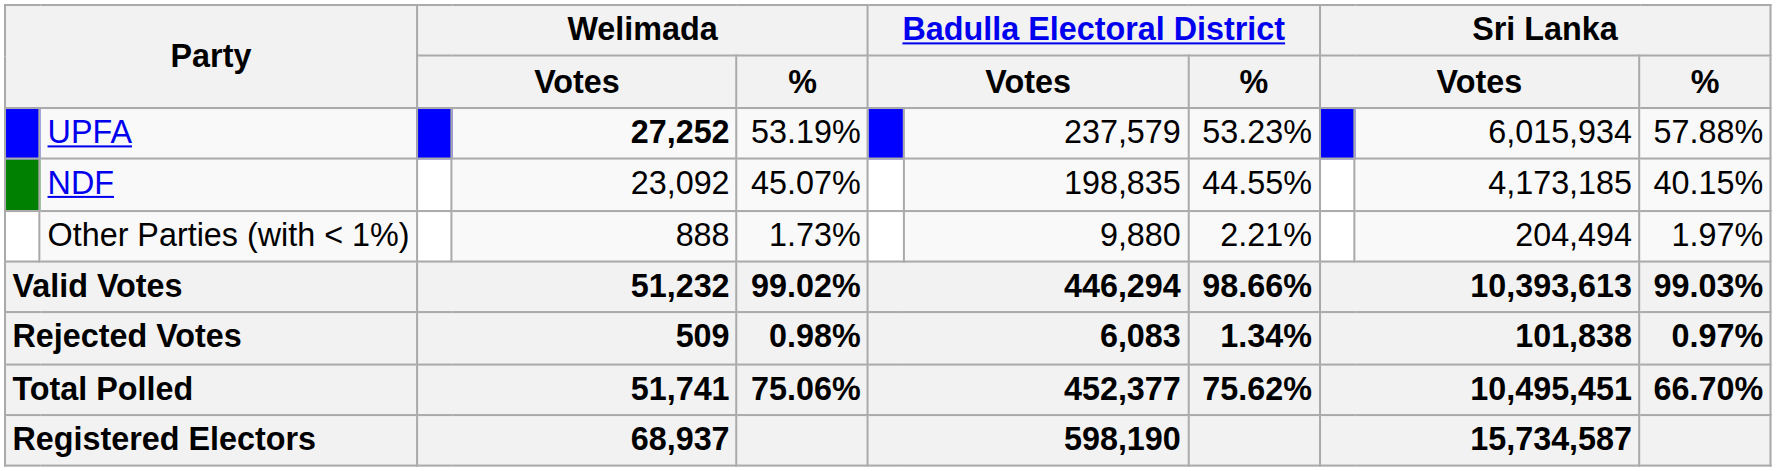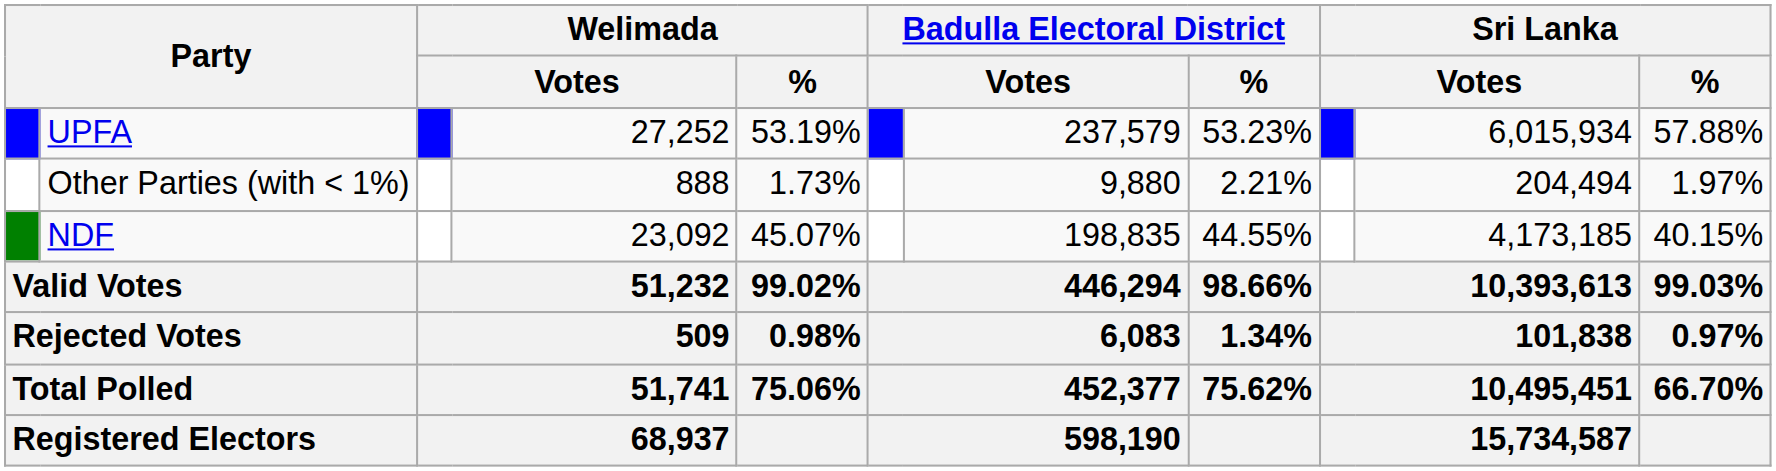 <table class="wikitable">
 <tr>
 <th colspan="2" width="144px"rowspan="2">Party</th>
 <th colspan="3" width="216px">Welimada</th>
 <th colspan="3" width="216px"><a href='#'>Badulla Electoral District</a></th>
 <th colspan="3" width="216px">Sri Lanka</th>
 </tr>
 <tr>
 <th colspan="2" width="144px">Votes</th>
 <th>%</th>
 <th colspan="2" width="144px">Votes</th>
 <th>%</th>
 <th colspan="2" width="144px">Votes</th>
 <th>%</th>
 </tr>
 <tr>
 <td style="background-color:blue;" width="10px"></td>
 <td style="text-align:left;"><a href='#'>UPFA</a></td>
 <td style="background-color:blue;" width="10px"></td>
-<td style="text-align:right;"><strong>27,252</strong></td>
+<td style="text-align:right;">27,252</td>
 <td style="text-align:right;">53.19%</td>
 <td style="background-color:blue;" width="10px"></td>
 <td style="text-align:right;">237,579</td>
 <td style="text-align:right;">53.23%</td>
 <td style="background-color:blue;" width="10px"></td>
 <td style="text-align:right;">6,015,934</td>
 <td style="text-align:right;">57.88%</td>
+</tr>
+<tr>
+<td style="background-color:white;" width="10px"></td>
+<td style="text-align:left;">Other Parties (with < 1%)</td>
+<td style="background-color:white;" width="10px"></td>
+<td style="text-align:right;">888</td>
+<td style="text-align:right;">1.73%</td>
+<td style="background-color:white;" width="10px"></td>
+<td style="text-align:right;">9,880</td>
+<td style="text-align:right;">2.21%</td>
+<td style="background-color:white;" width="10px"></td>
+<td style="text-align:right;">204,494</td>
+<td style="text-align:right;">1.97%</td>
 </tr>
 <tr>
 <td style="background-color:green;" width="10px"></td>
 <td style="text-align:left;"><a href='#'>NDF</a></td>
 <td style="background-color:white;" width="10px"></td>
 <td style="text-align:right;">23,092</td>
 <td style="text-align:right;">45.07%</td>
 <td style="background-color:white;" width="10px"></td>
 <td style="text-align:right;">198,835</td>
 <td style="text-align:right;">44.55%</td>
 <td style="background-color:white;" width="10px"></td>
 <td style="text-align:right;">4,173,185</td>
 <td style="text-align:right;">40.15%</td>
-</tr>
-<tr>
-<td style="background-color:white;" width="10px"></td>
-<td style="text-align:left;">Other Parties (with < 1%)</td>
-<td style="background-color:white;" width="10px"></td>
-<td style="text-align:right;">888</td>
-<td style="text-align:right;">1.73%</td>
-<td style="background-color:white;" width="10px"></td>
-<td style="text-align:right;">9,880</td>
-<td style="text-align:right;">2.21%</td>
-<td style="background-color:white;" width="10px"></td>
-<td style="text-align:right;">204,494</td>
-<td style="text-align:right;">1.97%</td>
 </tr>
 <tr>
 <th colspan="2" width="144px"style="text-align:left;">Valid Votes</th>
 <th style="text-align:right;"colspan="2" width="144px">51,232</th>
 <th style="text-align:right;">99.02%</th>
 <th style="text-align:right;"colspan="2" width="144px">446,294</th>
 <th style="text-align:right;">98.66%</th>
 <th style="text-align:right;"colspan="2" width="144px">10,393,613</th>
 <th style="text-align:right;">99.03%</th>
 </tr>
 <tr>
 <th colspan="2" width="144px"style="text-align:left;">Rejected Votes</th>
 <th style="text-align:right;"colspan="2" width="144px">509</th>
 <th style="text-align:right;">0.98%</th>
 <th style="text-align:right;"colspan="2" width="144px">6,083</th>
 <th style="text-align:right;">1.34%</th>
 <th style="text-align:right;"colspan="2" width="144px">101,838</th>
 <th style="text-align:right;">0.97%</th>
 </tr>
 <tr>
 <th colspan="2" width="144px"style="text-align:left;">Total Polled</th>
 <th style="text-align:right;"colspan="2" width="144px">51,741</th>
 <th style="text-align:right;">75.06%</th>
 <th style="text-align:right;"colspan="2" width="144px">452,377</th>
 <th style="text-align:right;">75.62%</th>
 <th style="text-align:right;"colspan="2" width="144px">10,495,451</th>
 <th style="text-align:right;">66.70%</th>
 </tr>
 <tr>
 <th colspan="2" width="144px"style="text-align:left;">Registered Electors</th>
 <th style="text-align:right;"colspan="2" width="144px">68,937</th>
 <th></th>
 <th style="text-align:right;"colspan="2" width="144px">598,190</th>
 <th></th>
 <th style="text-align:right;"colspan="2" width="144px">15,734,587</th>
 <th></th>
 </tr>
 </table>
